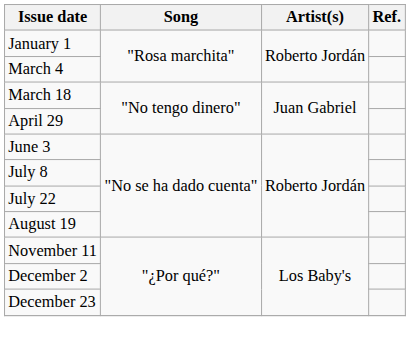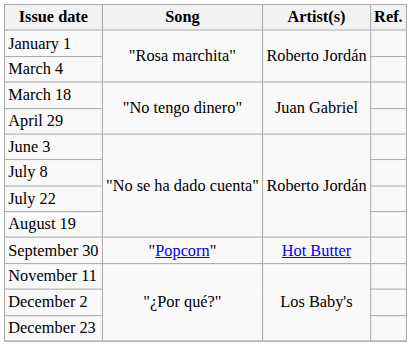 <table class="wikitable" style="text-align: left;">
 <tr>
 <th>Issue date</th>
 <th>Song</th>
 <th>Artist(s)</th>
 <th>Ref.</th>
 </tr>
 <tr>
 <td>January 1</td>
 <td align="center" rowspan="2">"Rosa marchita"</td>
 <td align="center" rowspan="2">Roberto Jordán</td>
 <td align="center"></td>
 </tr>
 <tr>
 <td>March 4</td>
 <td align="center"></td>
 </tr>
 <tr>
 <td>March 18</td>
 <td align="center" rowspan="2">"No tengo dinero"</td>
 <td align="center" rowspan="2">Juan Gabriel</td>
 <td align="center"></td>
 </tr>
 <tr>
 <td>April 29</td>
 <td align="center"></td>
 </tr>
 <tr>
 <td>June 3</td>
 <td align="center" rowspan="4">"No se ha dado cuenta"</td>
 <td align="center" rowspan="4">Roberto Jordán</td>
 <td align="center"></td>
 </tr>
 <tr>
 <td>July 8</td>
 <td align="center"></td>
 </tr>
 <tr>
 <td>July 22</td>
 <td align="center"></td>
 </tr>
 <tr>
 <td>August 19</td>
 <td align="center"></td>
 </tr>
 <tr>
+<td>September 30</td>
+<td align="center">"<a href='#'>Popcorn</a>"</td>
+<td align="center"><a href='#'>Hot Butter</a></td>
+<td align="center"></td>
+</tr>
+<tr>
 <td>November 11</td>
 <td align="center" rowspan="3">"¿Por qué?"</td>
 <td align="center" rowspan="3">Los Baby's</td>
 <td align="center"></td>
 </tr>
 <tr>
 <td>December 2</td>
 <td align="center"></td>
 </tr>
 <tr>
 <td>December 23</td>
 <td align="center"></td>
 </tr>
 <tr>
 </tr>
 </table>
